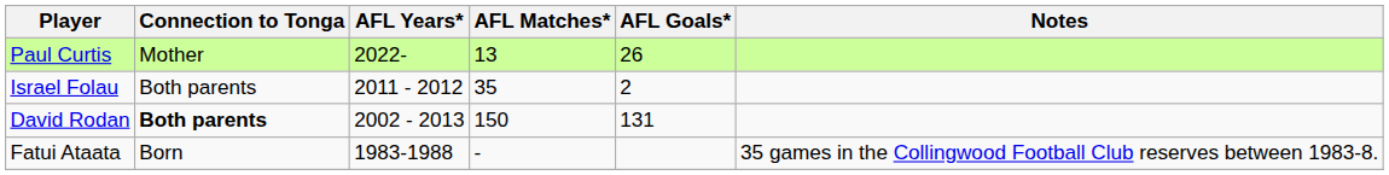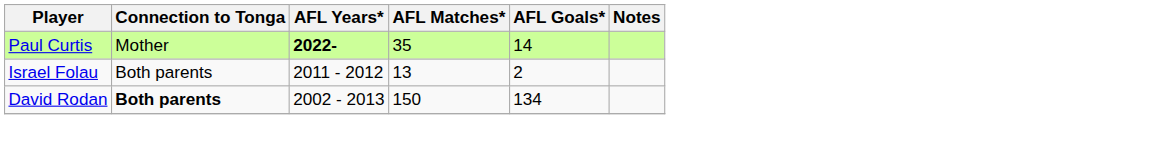 <table class="wikitable sortable">
 <tr>
 <th>Player</th>
 <th>Connection to Tonga</th>
 <th>AFL Years*</th>
 <th>AFL Matches*</th>
 <th>AFL Goals*</th>
 <th>Notes</th>
 </tr>
 <tr bgcolor="#CCFF99">
 <td><a href='#'>Paul Curtis</a></td>
 <td>Mother</td>
-<td>2022-</td>
-<td>13</td>
-<td>26</td>
+<td><strong>2022-</strong></td>
+<td>35</td>
+<td>14</td>
 <td></td>
 </tr>
 <tr>
 <td><a href='#'>Israel Folau</a></td>
 <td>Both parents</td>
 <td>2011 - 2012</td>
-<td>35</td>
+<td>13</td>
 <td>2</td>
 <td></td>
 </tr>
 <tr>
 <td><a href='#'>David Rodan</a></td>
 <td><strong>Both parents</strong></td>
 <td>2002 - 2013</td>
 <td>150</td>
-<td>131</td>
+<td>134</td>
 <td></td>
-</tr>
-<tr>
-<td>Fatui Ataata</td>
-<td>Born</td>
-<td>1983-1988</td>
-<td>-</td>
-<td></td>
-<td>35 games in the <a href='#'>Collingwood Football Club</a> reserves between 1983-8.</td>
 </tr>
 <tr>
 </tr>
 </table>
